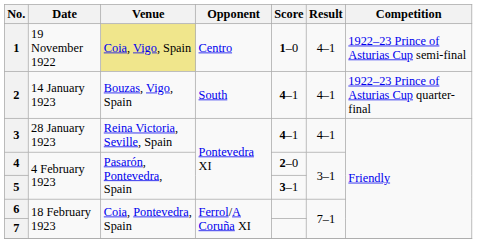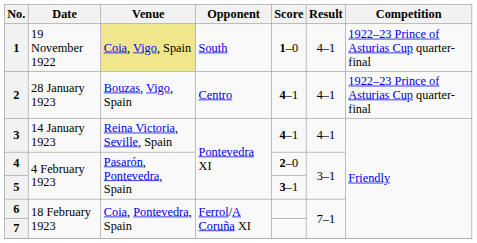 <table class="wikitable sortable plainrowheaders">
 <tr>
 <th scope=col>No.</th>
 <th scope=col>Date</th>
 <th scope=col>Venue</th>
 <th scope=col>Opponent</th>
 <th scope=col>Score</th>
 <th scope=col>Result</th>
 <th scope=col>Competition</th>
 </tr>
 <tr>
 <th scope=row style=text-align:center>1</th>
 <td>19 November 1922</td>
 <td style="background: khaki;"><a href='#'>Coia</a>, <a href='#'>Vigo</a>, Spain</td>
-<td> <a href='#'>Centro</a></td>
+<td> <a href='#'>South</a></td>
 <td align=center><strong>1</strong>–0</td>
 <td align=center>4–1</td>
-<td><a href='#'>1922–23 Prince of Asturias Cup</a> semi-final</td>
+<td><a href='#'>1922–23 Prince of Asturias Cup</a> quarter-final</td>
 </tr>
 <tr>
 <th scope=row style=text-align:center>2</th>
-<td>14 January 1923</td>
+<td>28 January 1923</td>
 <td><a href='#'>Bouzas</a>, <a href='#'>Vigo</a>, Spain</td>
-<td> <a href='#'>South</a></td>
+<td> <a href='#'>Centro</a></td>
 <td align=center><strong>4</strong>–1</td>
 <td align=center>4–1</td>
 <td><a href='#'>1922–23 Prince of Asturias Cup</a> quarter-final</td>
 </tr>
 <tr>
 <th scope=row style=text-align:center>3</th>
-<td>28 January 1923</td>
+<td>14 January 1923</td>
 <td><a href='#'>Reina Victoria</a>, <a href='#'>Seville</a>, Spain</td>
 <td rowspan="3"> <a href='#'>Pontevedra</a> XI</td>
 <td align=center><strong>4</strong>–1</td>
 <td align=center>4–1</td>
 <td rowspan="5"><a href='#'>Friendly</a></td>
 </tr>
 <tr>
 <th scope=row style=text-align:center>4</th>
 <td rowspan="2">4 February 1923</td>
 <td rowspan="2"><a href='#'>Pasarón</a>, <a href='#'>Pontevedra</a>, Spain</td>
 <td align=center><strong>2</strong>–0</td>
 <td rowspan="2" align=center>3–1</td>
 </tr>
 <tr>
 <th scope=row style=text-align:center>5</th>
 <td align=center><strong>3</strong>–1</td>
 </tr>
 <tr>
 <th scope=row style=text-align:center>6</th>
 <td rowspan="2">18 February 1923</td>
 <td rowspan="2"><a href='#'>Coia</a>, <a href='#'>Pontevedra</a>, Spain</td>
 <td rowspan="2"> <a href='#'>Ferrol</a>/<a href='#'>A Coruña</a> XI</td>
 <td align=center></td>
 <td rowspan="2" align=center>7–1</td>
 </tr>
 <tr>
 <th scope=row style=text-align:center>7</th>
 <td align=center></td>
 </tr>
 <tr>
 </tr>
 </table>
